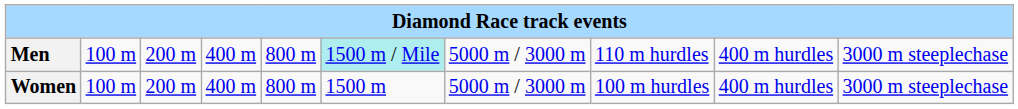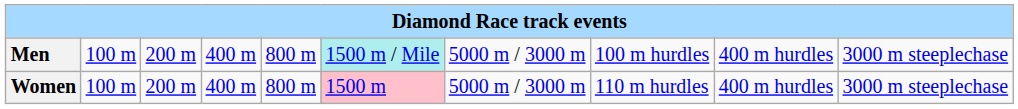 <table class=wikitable style="font-size:90%; margin: 1em auto 1em auto">
 <tr>
 <td colspan="10"  style="background:#a5d9ff; text-align:center;"><strong>Diamond Race track events</strong></td>
 </tr>
 <tr>
 <td style="background:#f2f2f2;"><strong>Men</strong></td>
 <td><a href='#'>100 m</a></td>
 <td><a href='#'>200 m</a></td>
 <td><a href='#'>400 m</a></td>
 <td><a href='#'>800 m</a></td>
 <td style="background: paleturquoise;"><a href='#'>1500 m</a> / <a href='#'>Mile</a></td>
 <td><a href='#'>5000 m</a> / <a href='#'>3000 m</a></td>
-<td><a href='#'>110 m hurdles</a></td>
+<td><a href='#'>100 m hurdles</a></td>
 <td><a href='#'>400 m hurdles</a></td>
 <td><a href='#'>3000 m steeplechase</a></td>
 </tr>
 <tr>
 <td style="background:#f2f2f2;"><strong>Women</strong></td>
 <td><a href='#'>100 m</a></td>
 <td><a href='#'>200 m</a></td>
 <td><a href='#'>400 m</a></td>
 <td><a href='#'>800 m</a></td>
-<td><a href='#'>1500 m</a></td>
+<td style="background: pink;"><a href='#'>1500 m</a></td>
 <td><a href='#'>5000 m</a> / <a href='#'>3000 m</a></td>
-<td><a href='#'>100 m hurdles</a></td>
+<td><a href='#'>110 m hurdles</a></td>
 <td><a href='#'>400 m hurdles</a></td>
 <td><a href='#'>3000 m steeplechase</a></td>
 </tr>
 </table>
